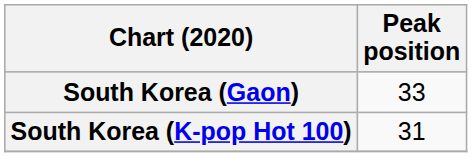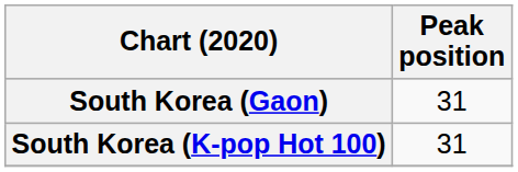 <table class="wikitable plainrowheaders" style="text-align:center">
 <tr>
 <th scope="col">Chart (2020)</th>
 <th scope="col">Peak<br>position</th>
 </tr>
 <tr>
 <th scope="row">South Korea (<a href='#'>Gaon</a>)</th>
-<td>33</td>
+<td>31</td>
 </tr>
 <tr>
 <th scope="row">South Korea (<a href='#'>K-pop Hot 100</a>)</th>
 <td>31</td>
 </tr>
 <tr>
 </tr>
 </table>
